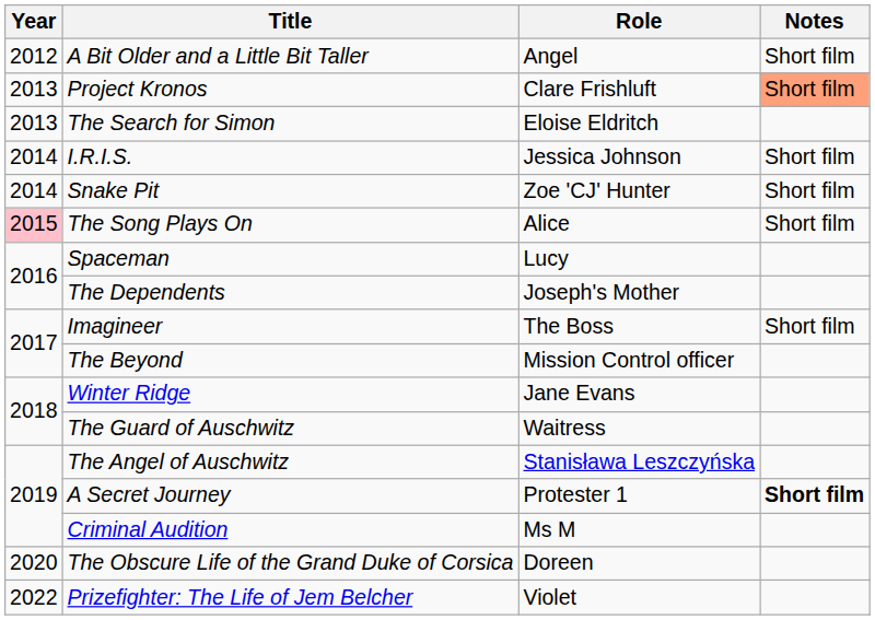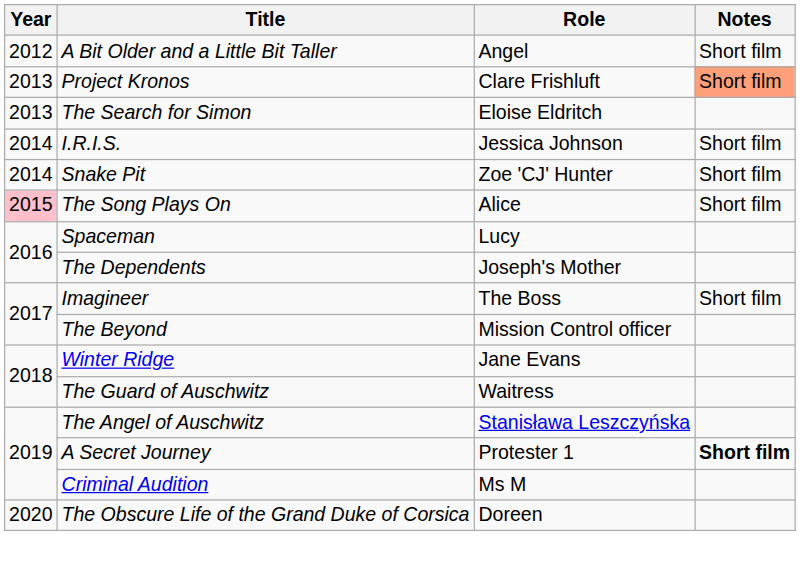 <table class="wikitable sortable">
 <tr>
 <th>Year</th>
 <th>Title</th>
 <th>Role</th>
 <th class="unsortable">Notes</th>
 </tr>
 <tr>
 <td>2012</td>
 <td><em>A Bit Older and a Little Bit Taller</em></td>
 <td>Angel</td>
 <td>Short film</td>
 </tr>
 <tr>
 <td>2013</td>
 <td><em>Project Kronos</em></td>
 <td>Clare Frishluft</td>
 <td style="background: lightsalmon;">Short film</td>
 </tr>
 <tr>
 <td>2013</td>
 <td><em>The Search for Simon</em></td>
 <td>Eloise Eldritch</td>
 <td></td>
 </tr>
 <tr>
 <td>2014</td>
 <td><em>I.R.I.S.</em></td>
 <td>Jessica Johnson</td>
 <td>Short film</td>
 </tr>
 <tr>
 <td>2014</td>
 <td><em>Snake Pit</em></td>
 <td>Zoe 'CJ' Hunter</td>
 <td>Short film</td>
 </tr>
 <tr>
 <td style="background: pink;">2015</td>
 <td><em>The Song Plays On</em></td>
 <td>Alice</td>
 <td>Short film</td>
 </tr>
 <tr>
 <td rowspan="2">2016</td>
 <td><em>Spaceman</em></td>
 <td>Lucy</td>
 <td></td>
 </tr>
 <tr>
 <td><em>The Dependents</em></td>
 <td>Joseph's Mother</td>
 <td></td>
 </tr>
 <tr>
 <td rowspan="2">2017</td>
 <td><em>Imagineer</em></td>
 <td>The Boss</td>
 <td>Short film</td>
 </tr>
 <tr>
 <td><em>The Beyond</em></td>
 <td>Mission Control officer</td>
 <td></td>
 </tr>
 <tr>
 <td rowspan="2">2018</td>
 <td><em><a href='#'>Winter Ridge</a></em></td>
 <td>Jane Evans</td>
 <td></td>
 </tr>
 <tr>
 <td><em>The Guard of Auschwitz</em></td>
 <td>Waitress</td>
 <td></td>
 </tr>
 <tr>
 <td rowspan="3">2019</td>
 <td><em>The Angel of Auschwitz</em></td>
 <td><a href='#'>Stanisława Leszczyńska</a></td>
 <td></td>
 </tr>
 <tr>
 <td><em>A Secret Journey</em></td>
 <td>Protester 1</td>
 <td><strong>Short film</strong></td>
 </tr>
 <tr>
 <td><em><a href='#'>Criminal Audition</a></em></td>
 <td>Ms M</td>
 <td></td>
 </tr>
 <tr>
 <td>2020</td>
 <td><em>The Obscure Life of the Grand Duke of Corsica</em></td>
 <td>Doreen</td>
 <td></td>
 </tr>
-<tr>
-<td>2022</td>
-<td><em><a href='#'>Prizefighter: The Life of Jem Belcher</a></em></td>
-<td>Violet</td>
-<td></td>
-</tr>
 </table>
